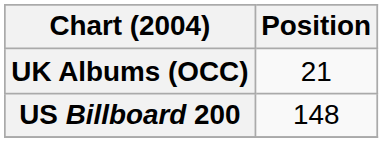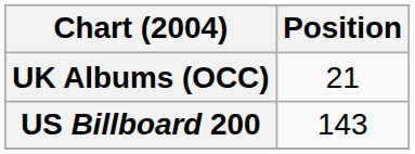 <table class="wikitable plainrowheaders" style="text-align:center">
 <tr>
 <th scope="col">Chart (2004)</th>
 <th scope="col">Position</th>
 </tr>
 <tr>
 <th scope="row">UK Albums (OCC)</th>
 <td>21</td>
 </tr>
 <tr>
 <th scope="row">US <em>Billboard</em> 200</th>
-<td>148</td>
+<td>143</td>
 </tr>
 <tr>
 </tr>
 </table>
